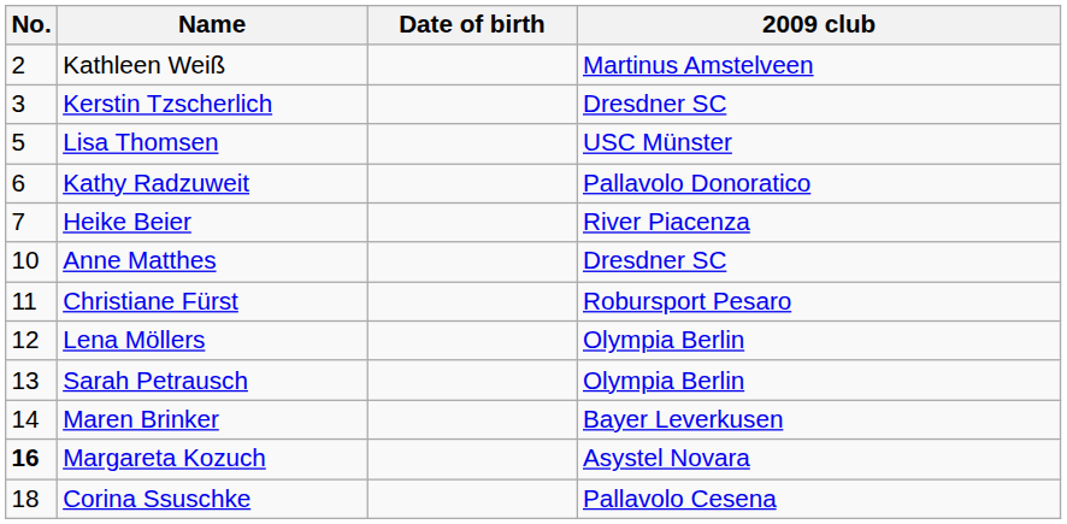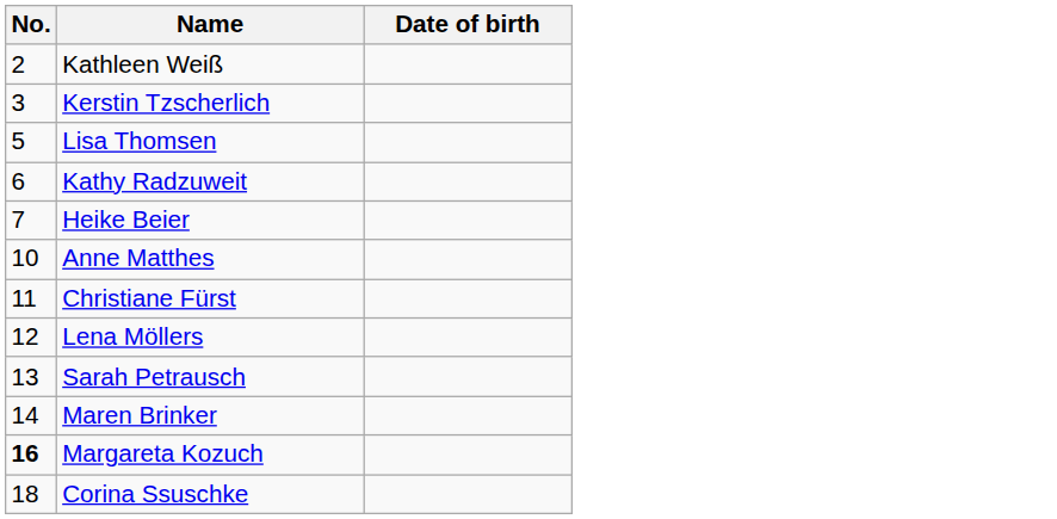 <table class=wikitable sortable style=font-size:100%; text-align:center;>
 <tr>
 <th>No.</th>
 <th style=width:12em>Name</th>
 <th style=width:8em>Date of birth</th>
-<th style=width:19em>2009 club</th>
 </tr>
 <tr>
 <td>2</td>
 <td>Kathleen Weiß</td>
 <td></td>
-<td> <a href='#'>Martinus Amstelveen</a></td>
 </tr>
 <tr>
 <td>3</td>
 <td><a href='#'>Kerstin Tzscherlich</a></td>
 <td></td>
-<td> <a href='#'>Dresdner SC</a></td>
 </tr>
 <tr>
 <td>5</td>
 <td><a href='#'>Lisa Thomsen</a></td>
 <td></td>
-<td> <a href='#'>USC Münster</a></td>
 </tr>
 <tr>
 <td>6</td>
 <td><a href='#'>Kathy Radzuweit</a></td>
 <td></td>
-<td> <a href='#'>Pallavolo Donoratico</a></td>
 </tr>
 <tr>
 <td>7</td>
 <td><a href='#'>Heike Beier</a></td>
 <td></td>
-<td> <a href='#'>River Piacenza</a></td>
 </tr>
 <tr>
 <td>10</td>
 <td><a href='#'>Anne Matthes</a></td>
 <td></td>
-<td> <a href='#'>Dresdner SC</a></td>
 </tr>
 <tr>
 <td>11</td>
 <td><a href='#'>Christiane Fürst</a></td>
 <td></td>
-<td> <a href='#'>Robursport Pesaro</a></td>
 </tr>
 <tr>
 <td>12</td>
 <td><a href='#'>Lena Möllers</a></td>
 <td></td>
-<td> <a href='#'>Olympia Berlin</a></td>
 </tr>
 <tr>
 <td>13</td>
 <td><a href='#'>Sarah Petrausch</a></td>
 <td></td>
-<td> <a href='#'>Olympia Berlin</a></td>
 </tr>
 <tr>
 <td>14</td>
 <td><a href='#'>Maren Brinker</a></td>
 <td></td>
-<td> <a href='#'>Bayer Leverkusen</a></td>
 </tr>
 <tr>
 <td><strong>16</strong></td>
 <td><a href='#'>Margareta Kozuch</a></td>
 <td></td>
-<td> <a href='#'>Asystel Novara</a></td>
 </tr>
 <tr>
 <td>18</td>
 <td><a href='#'>Corina Ssuschke</a></td>
 <td></td>
-<td> <a href='#'>Pallavolo Cesena</a></td>
 </tr>
 </table>
